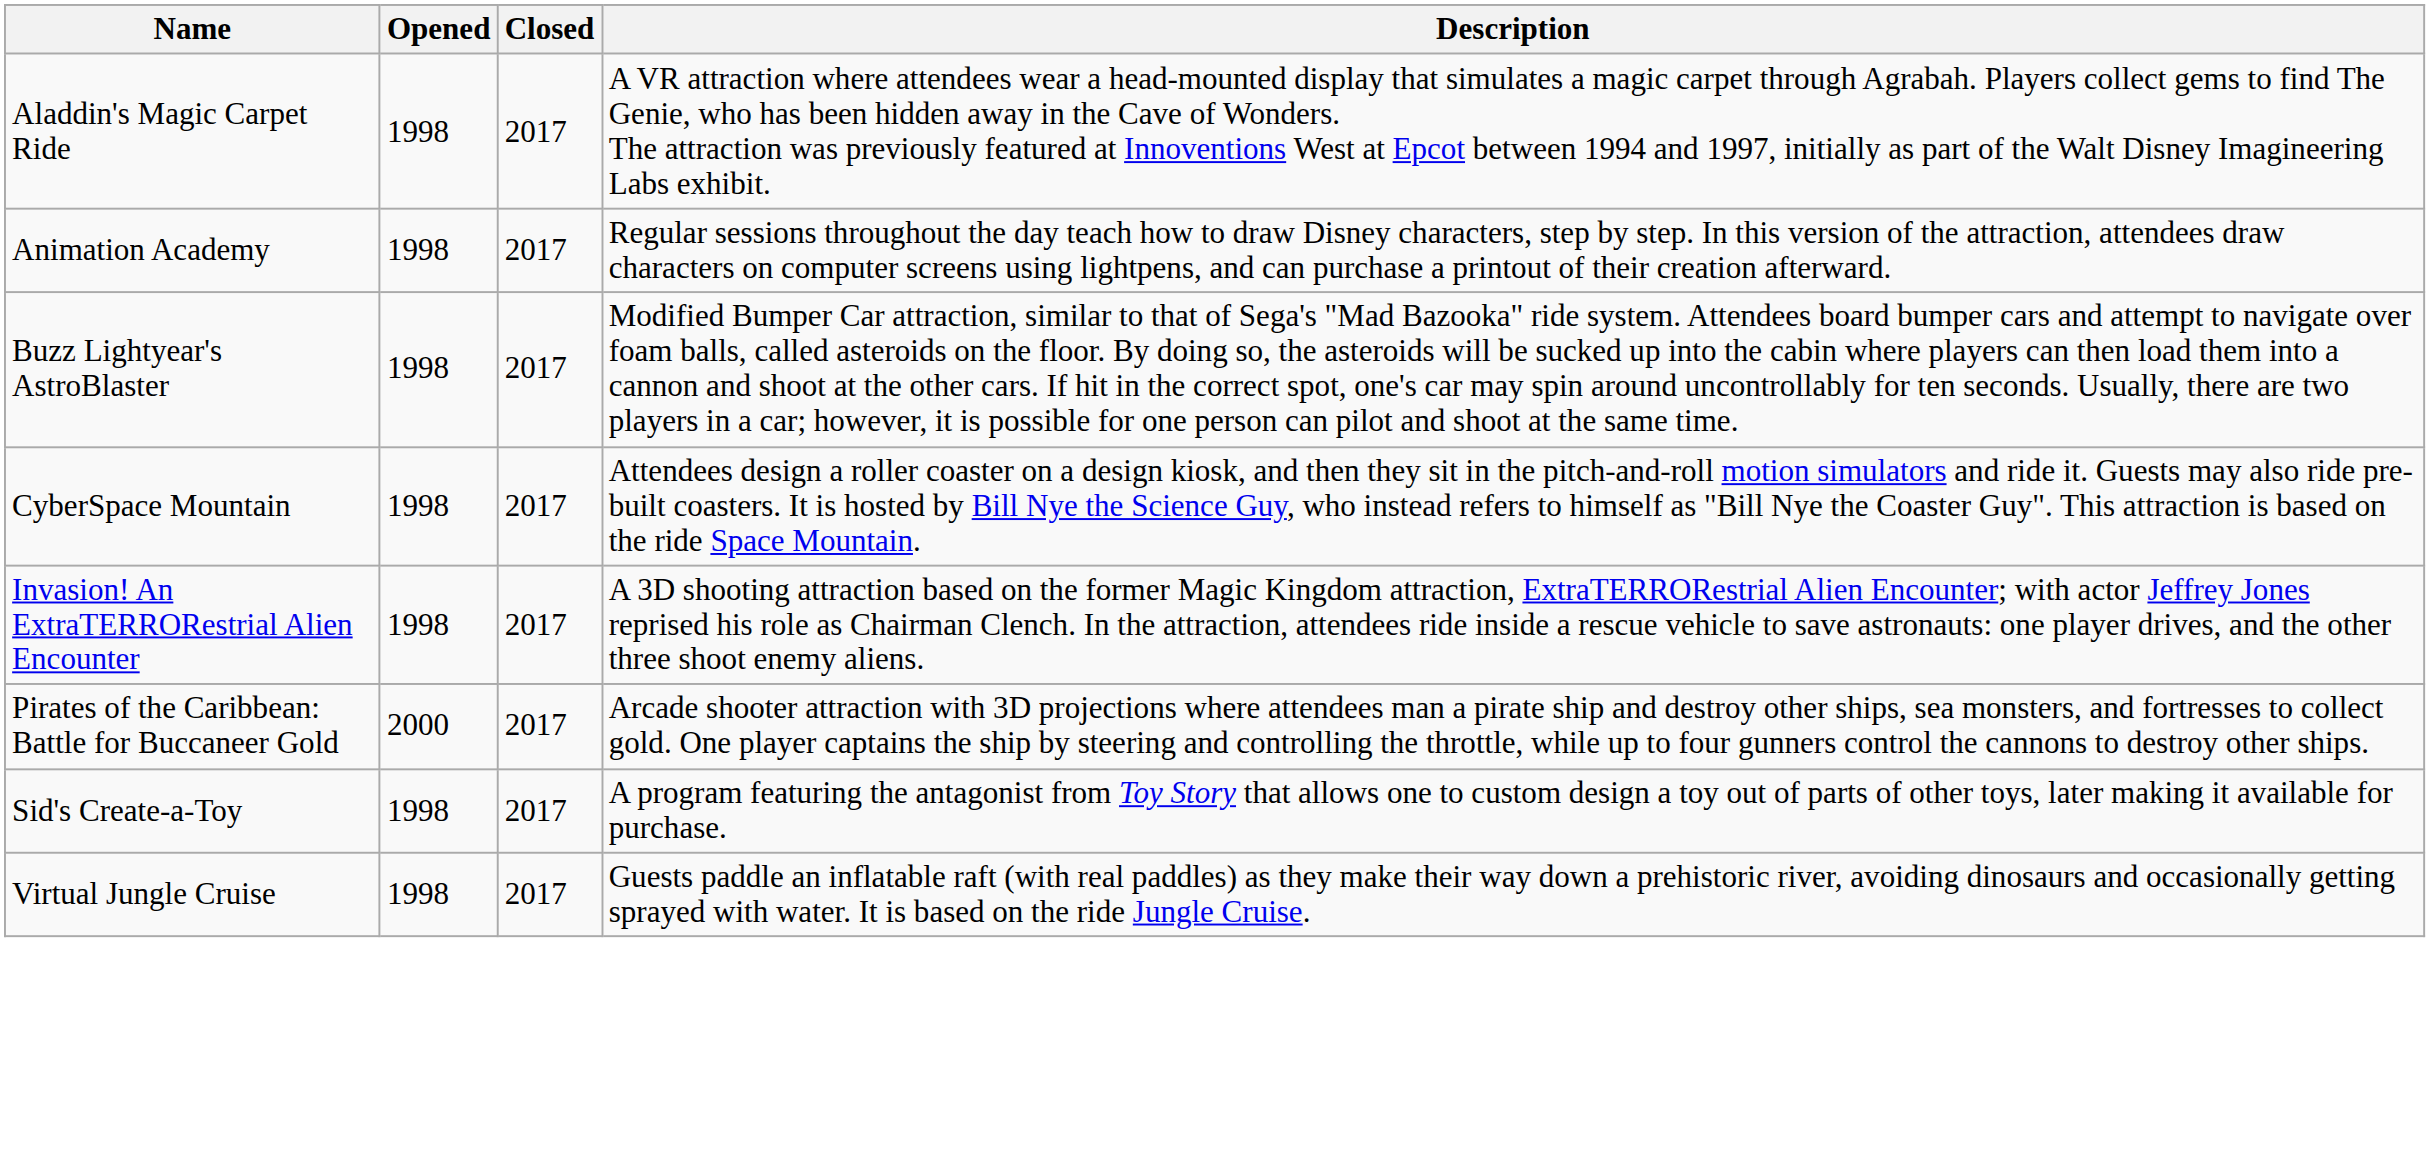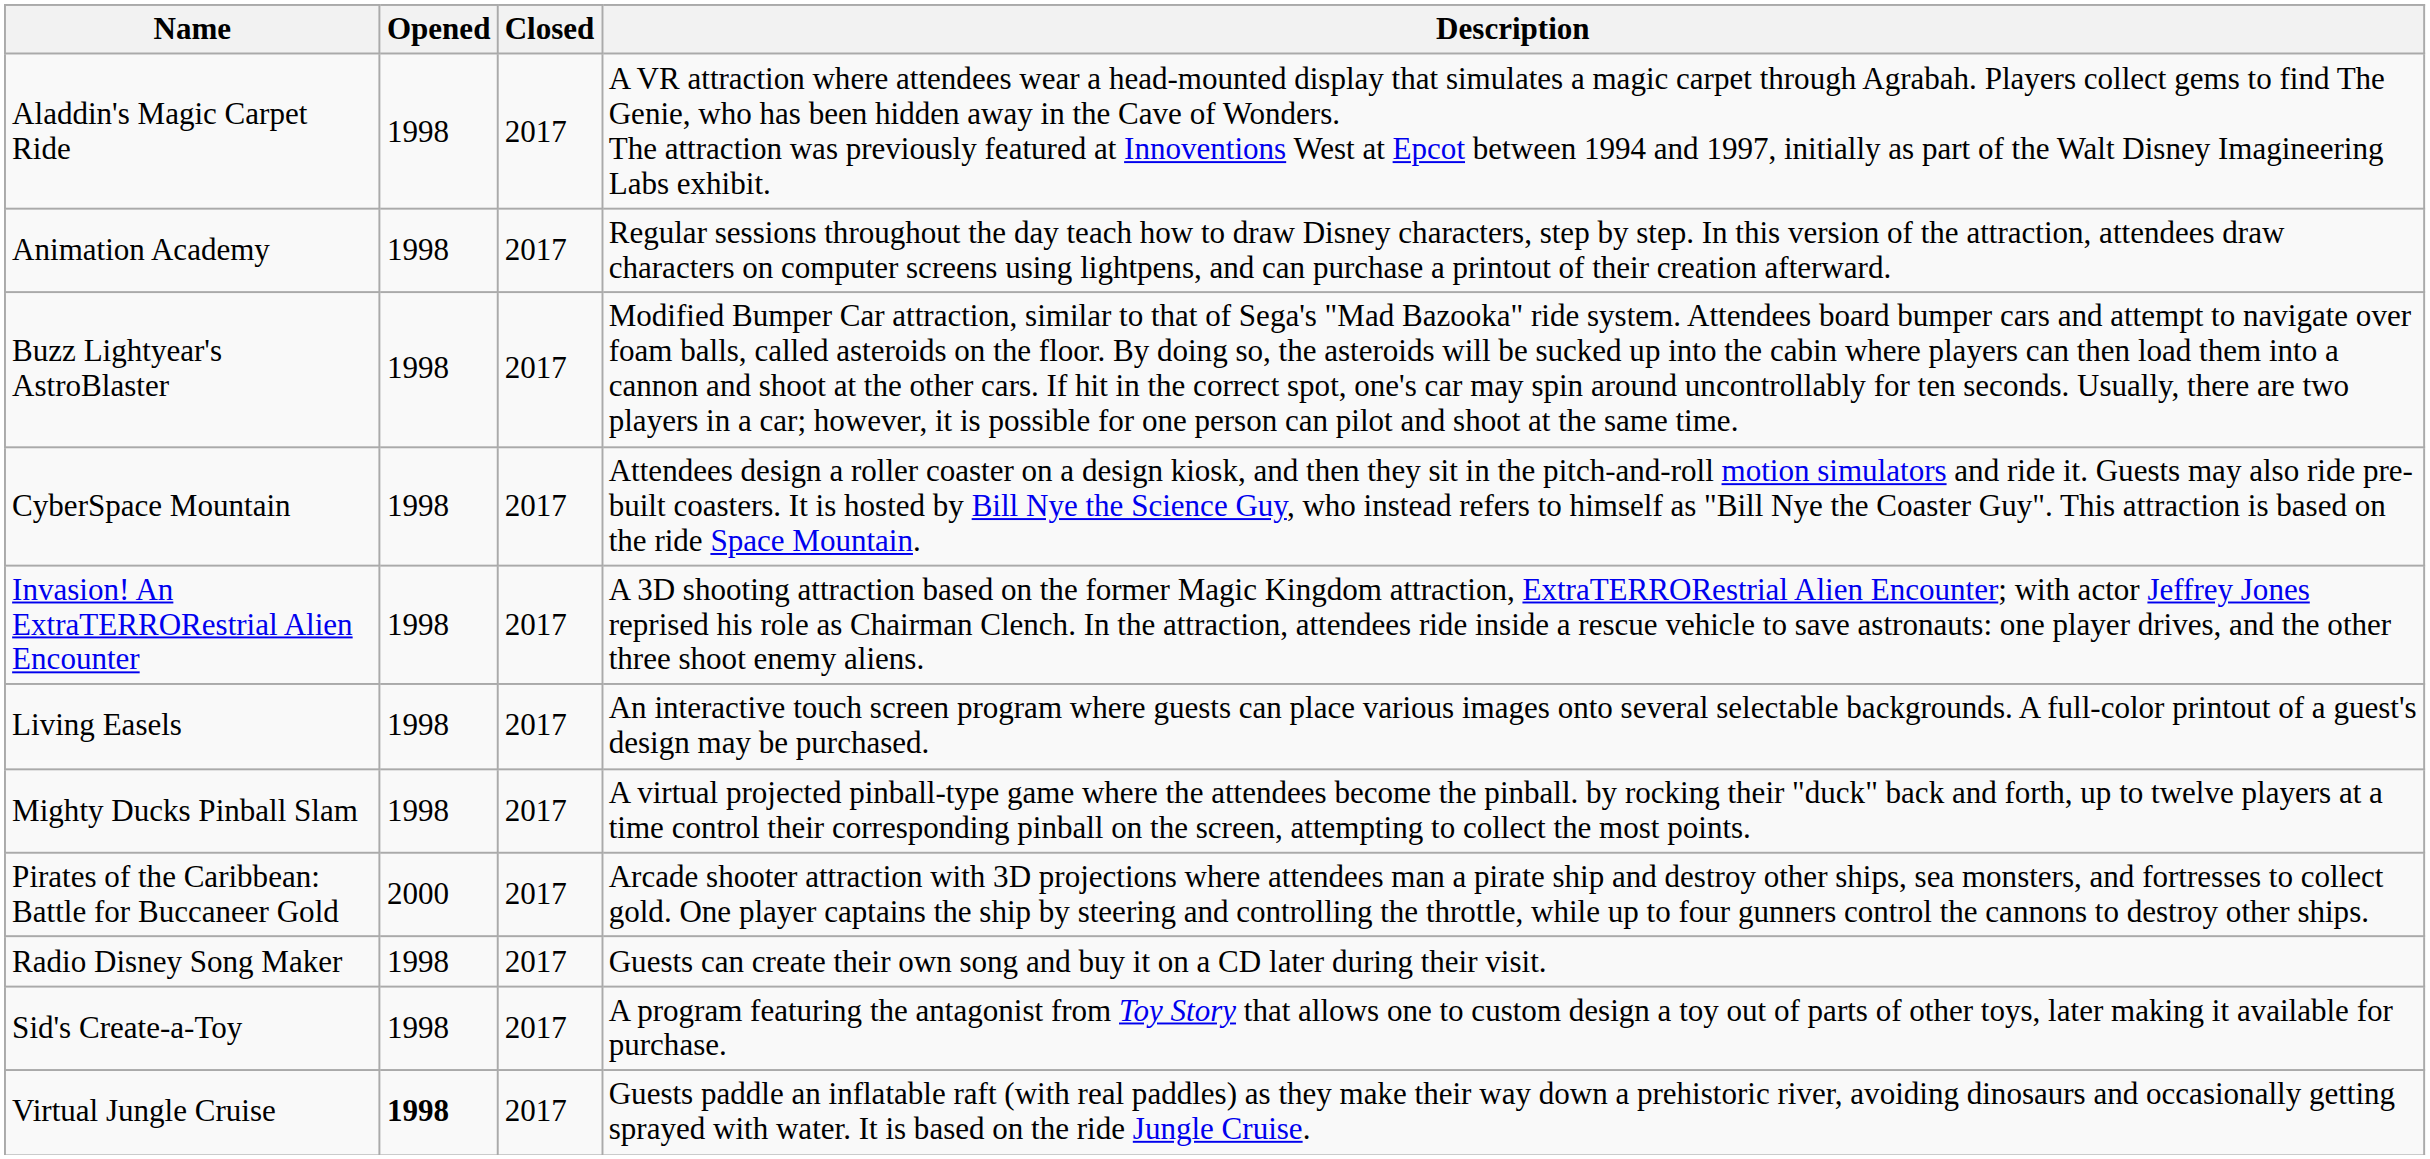 <table class="wikitable">
 <tr>
 <th>Name</th>
 <th>Opened</th>
 <th>Closed</th>
 <th>Description</th>
 </tr>
 <tr>
 <td>Aladdin's Magic Carpet Ride</td>
 <td>1998</td>
 <td>2017</td>
 <td>A VR attraction where attendees wear a head-mounted display that simulates a magic carpet through Agrabah. Players collect gems to find The Genie, who has been hidden away in the Cave of Wonders.<br>The attraction was previously featured at <a href='#'>Innoventions</a> West at <a href='#'>Epcot</a> between 1994 and 1997, initially as part of the Walt Disney Imagineering Labs exhibit.</td>
 </tr>
 <tr>
 <td>Animation Academy</td>
 <td>1998</td>
 <td>2017</td>
 <td>Regular sessions throughout the day teach how to draw Disney characters, step by step. In this version of the attraction, attendees draw characters on computer screens using lightpens, and can purchase a printout of their creation afterward.</td>
 </tr>
 <tr>
 <td>Buzz Lightyear's AstroBlaster</td>
 <td>1998</td>
 <td>2017</td>
 <td>Modified Bumper Car attraction, similar to that of Sega's "Mad Bazooka" ride system. Attendees board bumper cars and attempt to navigate over foam balls, called asteroids on the floor. By doing so, the asteroids will be sucked up into the cabin where players can then load them into a cannon and shoot at the other cars. If hit in the correct spot, one's car may spin around uncontrollably for ten seconds. Usually, there are two players in a car; however, it is possible for one person can pilot and shoot at the same time.</td>
 </tr>
 <tr>
 <td>CyberSpace Mountain</td>
 <td>1998</td>
 <td>2017</td>
 <td>Attendees design a roller coaster on a design kiosk, and then they sit in the pitch-and-roll <a href='#'>motion simulators</a> and ride it. Guests may also ride pre-built coasters. It is hosted by <a href='#'>Bill Nye the Science Guy</a>, who instead refers to himself as "Bill Nye the Coaster Guy". This attraction is based on the ride <a href='#'>Space Mountain</a>.</td>
 </tr>
 <tr>
 <td><a href='#'>Invasion! An ExtraTERRORestrial Alien Encounter</a></td>
 <td>1998</td>
 <td>2017</td>
 <td>A 3D shooting attraction based on the former Magic Kingdom attraction, <a href='#'>ExtraTERRORestrial Alien Encounter</a>; with actor <a href='#'>Jeffrey Jones</a> reprised his role as Chairman Clench. In the attraction, attendees ride inside a rescue vehicle to save astronauts: one player drives, and the other three shoot enemy aliens.</td>
 </tr>
 <tr>
+<td>Living Easels</td>
+<td>1998</td>
+<td>2017</td>
+<td>An interactive touch screen program where guests can place various images onto several selectable backgrounds. A full-color printout of a guest's design may be purchased.</td>
+</tr>
+<tr>
+<td>Mighty Ducks Pinball Slam</td>
+<td>1998</td>
+<td>2017</td>
+<td>A virtual projected pinball-type game where the attendees become the pinball. by rocking their "duck" back and forth, up to twelve players at a time control their corresponding pinball on the screen, attempting to collect the most points.</td>
+</tr>
+<tr>
 <td>Pirates of the Caribbean: Battle for Buccaneer Gold</td>
 <td>2000</td>
 <td>2017</td>
 <td>Arcade shooter attraction with 3D projections where attendees man a pirate ship and destroy other ships, sea monsters, and fortresses to collect gold. One player captains the ship by steering and controlling the throttle, while up to four gunners control the cannons to destroy other ships.</td>
+</tr>
+<tr>
+<td>Radio Disney Song Maker</td>
+<td>1998</td>
+<td>2017</td>
+<td>Guests can create their own song and buy it on a CD later during their visit.</td>
 </tr>
 <tr>
 <td>Sid's Create-a-Toy</td>
 <td>1998</td>
 <td>2017</td>
 <td>A program featuring the antagonist from <em><a href='#'>Toy Story</a></em> that allows one to custom design a toy out of parts of other toys, later making it available for purchase.</td>
 </tr>
 <tr>
 <td>Virtual Jungle Cruise</td>
-<td>1998</td>
+<td><strong>1998</strong></td>
 <td>2017</td>
 <td>Guests paddle an inflatable raft (with real paddles) as they make their way down a prehistoric river, avoiding dinosaurs and occasionally getting sprayed with water. It is based on the ride <a href='#'>Jungle Cruise</a>.</td>
 </tr>
 </table>
